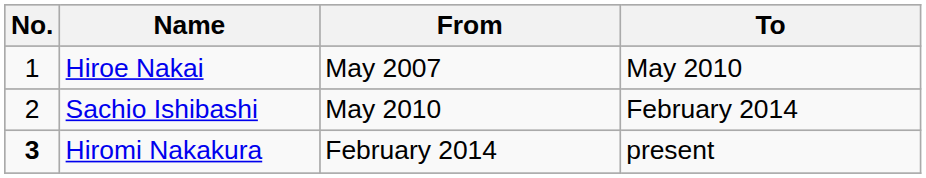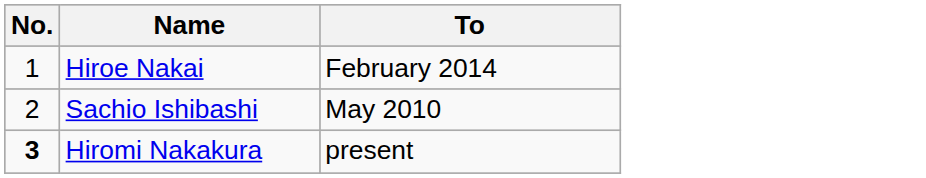 <table class="wikitable">
 <tr>
 <th>No.</th>
 <th width="150">Name</th>
-<th width="175">From</th>
 <th width="175">To</th>
 </tr>
 <tr>
 <td align="center">1</td>
 <td><a href='#'>Hiroe Nakai</a></td>
-<td>May 2007</td>
-<td>May 2010</td>
+<td>February 2014</td>
 </tr>
 <tr>
 <td align="center">2</td>
 <td><a href='#'>Sachio Ishibashi</a></td>
 <td>May 2010</td>
-<td>February 2014</td>
 </tr>
 <tr>
 <td align="center"><strong>3</strong></td>
 <td><a href='#'>Hiromi Nakakura</a></td>
-<td>February 2014</td>
 <td>present</td>
 </tr>
 </table>
